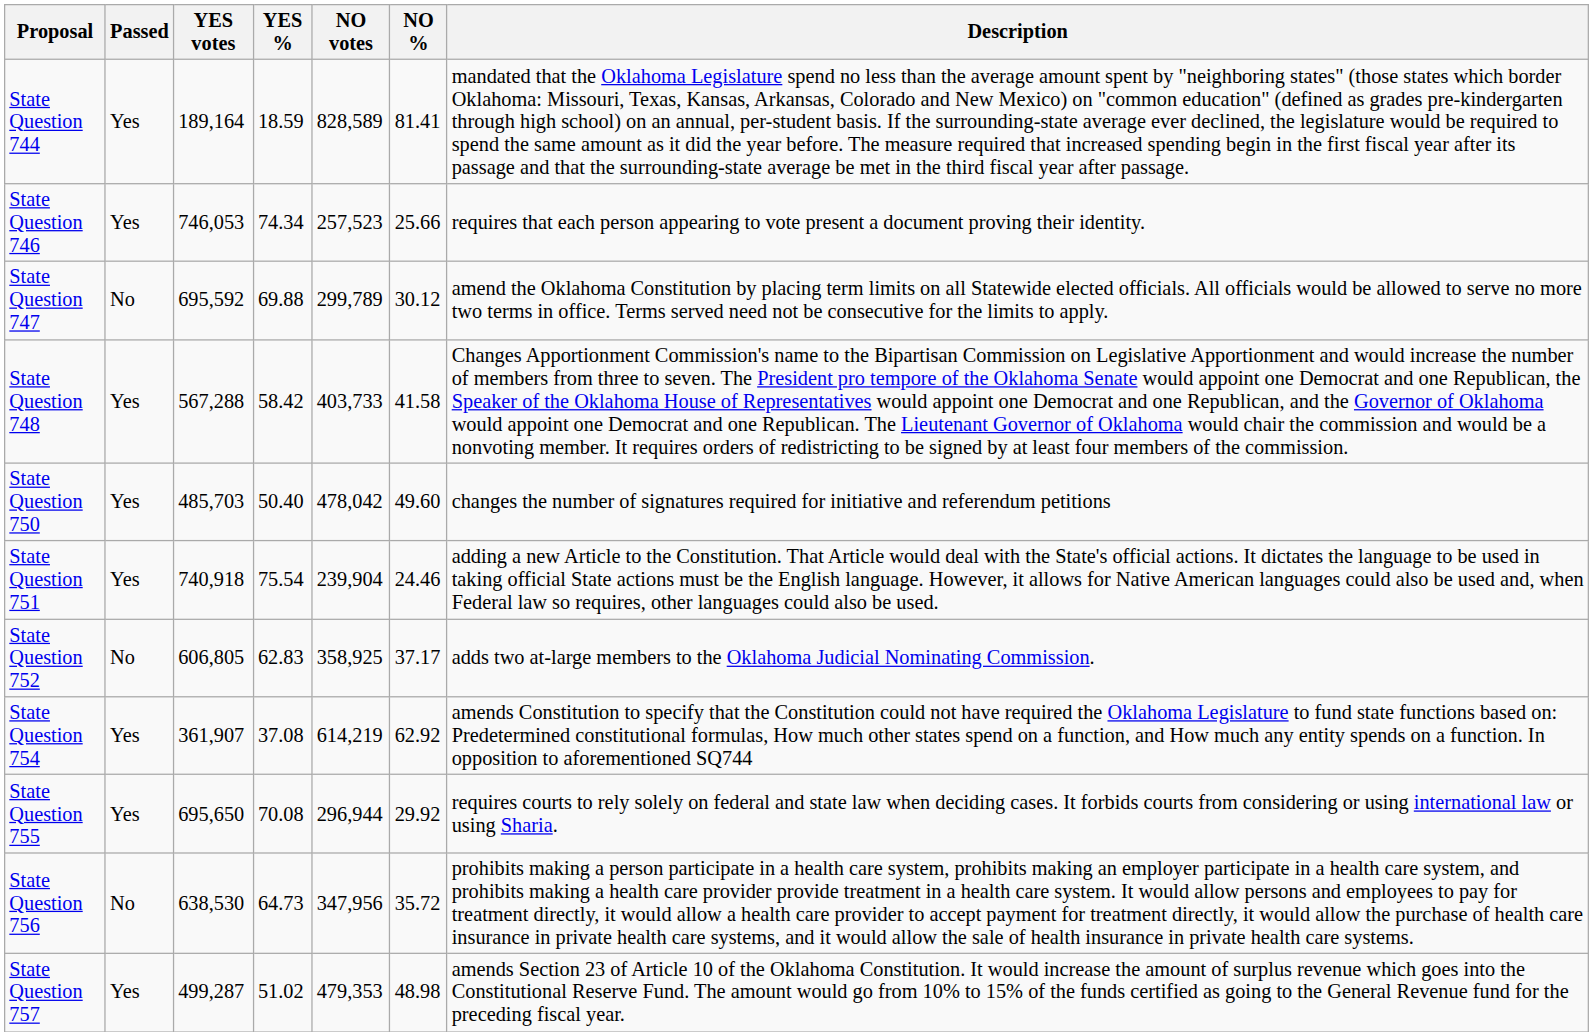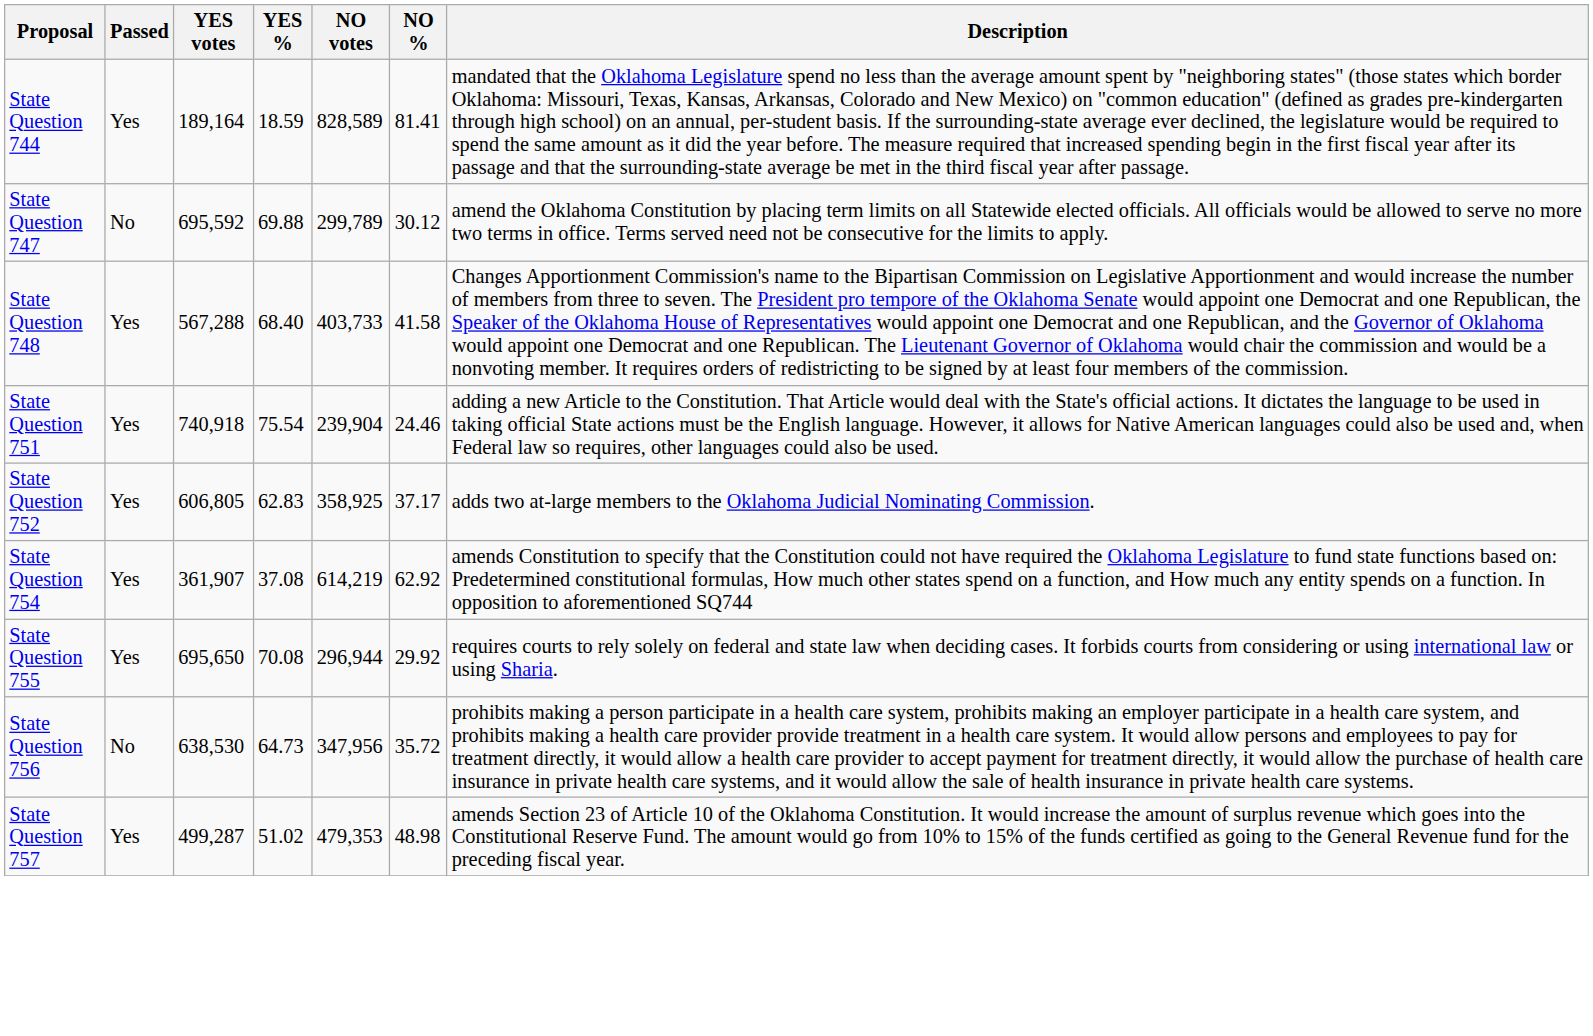 <table class="wikitable sortable">
 <tr>
 <th>Proposal</th>
 <th>Passed</th>
 <th>YES votes</th>
 <th>YES %</th>
 <th>NO votes</th>
 <th>NO %</th>
 <th>Description</th>
 </tr>
 <tr>
 <td><a href='#'>State Question 744</a></td>
 <td> Yes</td>
 <td>189,164</td>
 <td>18.59</td>
 <td>828,589</td>
 <td>81.41</td>
 <td>mandated that the <a href='#'>Oklahoma Legislature</a> spend no less than the average amount spent by "neighboring states" (those states which border Oklahoma: Missouri, Texas, Kansas, Arkansas, Colorado and New Mexico) on "common education" (defined as grades pre-kindergarten through high school) on an annual, per-student basis. If the surrounding-state average ever declined, the legislature would be required to spend the same amount as it did the year before. The measure required that increased spending begin in the first fiscal year after its passage and that the surrounding-state average be met in the third fiscal year after passage.</td>
 </tr>
 <tr>
-<td><a href='#'>State Question 746</a></td>
-<td> Yes</td>
-<td>746,053</td>
-<td>74.34</td>
-<td>257,523</td>
-<td>25.66</td>
-<td>requires that each person appearing to vote present a document proving their identity.</td>
-</tr>
-<tr>
 <td><a href='#'>State Question 747</a></td>
 <td> No</td>
 <td>695,592</td>
 <td>69.88</td>
 <td>299,789</td>
 <td>30.12</td>
 <td>amend the Oklahoma Constitution by placing term limits on all Statewide elected officials. All officials would be allowed to serve no more two terms in office. Terms served need not be consecutive for the limits to apply.</td>
 </tr>
 <tr>
 <td><a href='#'>State Question 748</a></td>
 <td> Yes</td>
 <td>567,288</td>
-<td>58.42</td>
+<td>68.40</td>
 <td>403,733</td>
 <td>41.58</td>
 <td>Changes Apportionment Commission's name to the Bipartisan Commission on Legislative Apportionment and would increase the number of members from three to seven. The <a href='#'>President pro tempore of the Oklahoma Senate</a> would appoint one Democrat and one Republican, the <a href='#'>Speaker of the Oklahoma House of Representatives</a> would appoint one Democrat and one Republican, and the <a href='#'>Governor of Oklahoma</a> would appoint one Democrat and one Republican. The <a href='#'>Lieutenant Governor of Oklahoma</a> would chair the commission and would be a nonvoting member. It requires orders of redistricting to be signed by at least four members of the commission.</td>
-</tr>
-<tr>
-<td><a href='#'>State Question 750</a></td>
-<td> Yes</td>
-<td>485,703</td>
-<td>50.40</td>
-<td>478,042</td>
-<td>49.60</td>
-<td>changes the number of signatures required for initiative and referendum petitions</td>
 </tr>
 <tr>
 <td><a href='#'>State Question 751</a></td>
 <td> Yes</td>
 <td>740,918</td>
 <td>75.54</td>
 <td>239,904</td>
 <td>24.46</td>
 <td>adding a new Article to the Constitution. That Article would deal with the State's official actions. It dictates the language to be used in taking official State actions must be the English language. However, it allows for Native American languages could also be used and, when Federal law so requires, other languages could also be used.</td>
 </tr>
 <tr>
 <td><a href='#'>State Question 752</a></td>
-<td> No</td>
+<td> Yes</td>
 <td>606,805</td>
 <td>62.83</td>
 <td>358,925</td>
 <td>37.17</td>
 <td>adds two at-large members to the <a href='#'>Oklahoma Judicial Nominating Commission</a>.</td>
 </tr>
 <tr>
 <td><a href='#'>State Question 754</a></td>
 <td> Yes</td>
 <td>361,907</td>
 <td>37.08</td>
 <td>614,219</td>
 <td>62.92</td>
 <td>amends Constitution to specify that the Constitution could not have required the <a href='#'>Oklahoma Legislature</a> to fund state functions based on: Predetermined constitutional formulas, How much other states spend on a function, and How much any entity spends on a function. In opposition to aforementioned SQ744</td>
 </tr>
 <tr>
 <td><a href='#'>State Question 755</a></td>
 <td> Yes</td>
 <td>695,650</td>
 <td>70.08</td>
 <td>296,944</td>
 <td>29.92</td>
 <td>requires courts to rely solely on federal and state law when deciding cases. It forbids courts from considering or using <a href='#'>international law</a> or using <a href='#'>Sharia</a>.</td>
 </tr>
 <tr>
 <td><a href='#'>State Question 756</a></td>
 <td> No</td>
 <td>638,530</td>
 <td>64.73</td>
 <td>347,956</td>
 <td>35.72</td>
 <td>prohibits making a person participate in a health care system, prohibits making an employer participate in a health care system, and prohibits making a health care provider provide treatment in a health care system. It would allow persons and employees to pay for treatment directly, it would allow a health care provider to accept payment for treatment directly, it would allow the purchase of health care insurance in private health care systems, and it would allow the sale of health insurance in private health care systems.</td>
 </tr>
 <tr>
 <td><a href='#'>State Question 757</a></td>
 <td> Yes</td>
 <td>499,287</td>
 <td>51.02</td>
 <td>479,353</td>
 <td>48.98</td>
 <td>amends Section 23 of Article 10 of the Oklahoma Constitution. It would increase the amount of surplus revenue which goes into the Constitutional Reserve Fund. The amount would go from 10% to 15% of the funds certified as going to the General Revenue fund for the preceding fiscal year.</td>
 </tr>
 </table>
